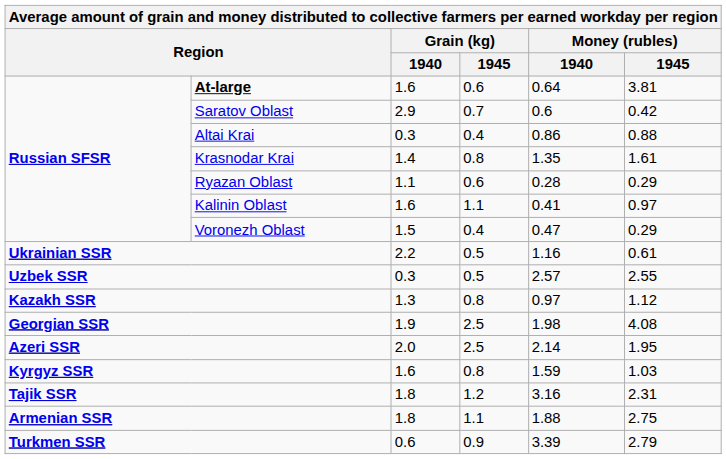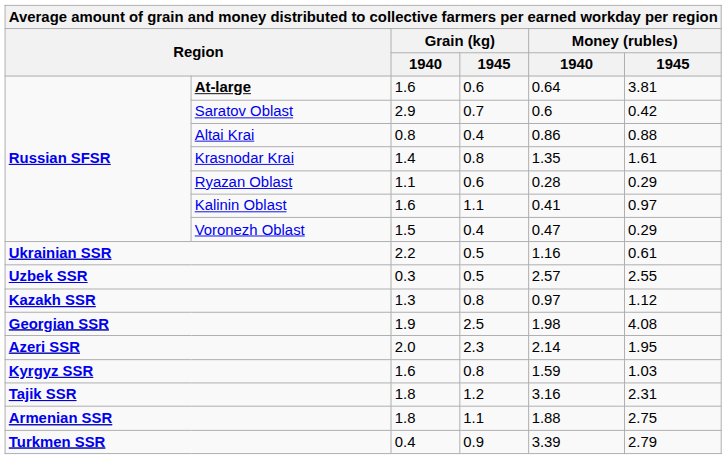 <table class="wikitable mw-collapsible mw-collapsed" style="float:right; margin-left: 10px;">
 <tr>
 <th colspan="6">Average amount of grain and money distributed to collective farmers per earned workday per region</th>
 </tr>
 <tr>
 <th colspan="2" rowspan="2">Region</th>
 <th colspan="2">Grain (kg)</th>
 <th colspan="2">Money (rubles)</th>
 </tr>
 <tr>
 <th>1940</th>
 <th>1945</th>
 <th>1940</th>
 <th>1945</th>
 </tr>
 <tr>
 <td rowspan="7"><u><strong><a href='#'>Russian SFSR</a></strong></u></td>
 <td><strong><u>At-large</u></strong></td>
 <td>1.6</td>
 <td>0.6</td>
 <td>0.64</td>
 <td>3.81</td>
 </tr>
 <tr>
 <td><a href='#'>Saratov Oblast</a></td>
 <td>2.9</td>
 <td>0.7</td>
 <td>0.6</td>
 <td>0.42</td>
 </tr>
 <tr>
 <td><a href='#'>Altai Krai</a></td>
-<td>0.3</td>
+<td>0.8</td>
 <td>0.4</td>
 <td>0.86</td>
 <td>0.88</td>
 </tr>
 <tr>
 <td><a href='#'>Krasnodar Krai</a></td>
 <td>1.4</td>
 <td>0.8</td>
 <td>1.35</td>
 <td>1.61</td>
 </tr>
 <tr>
 <td><a href='#'>Ryazan Oblast</a></td>
 <td>1.1</td>
 <td>0.6</td>
 <td>0.28</td>
 <td>0.29</td>
 </tr>
 <tr>
 <td><a href='#'>Kalinin Oblast</a></td>
 <td>1.6</td>
 <td>1.1</td>
 <td>0.41</td>
 <td>0.97</td>
 </tr>
 <tr>
 <td><a href='#'>Voronezh Oblast</a></td>
 <td>1.5</td>
 <td>0.4</td>
 <td>0.47</td>
 <td>0.29</td>
 </tr>
 <tr>
 <td colspan="2"><strong><u><a href='#'>Ukrainian SSR</a></u></strong></td>
 <td>2.2</td>
 <td>0.5</td>
 <td>1.16</td>
 <td>0.61</td>
 </tr>
 <tr>
 <td colspan="2"><strong><u><a href='#'>Uzbek SSR</a></u></strong></td>
 <td>0.3</td>
 <td>0.5</td>
 <td>2.57</td>
 <td>2.55</td>
 </tr>
 <tr>
 <td colspan="2"><strong><u><a href='#'>Kazakh SSR</a></u></strong></td>
 <td>1.3</td>
 <td>0.8</td>
 <td>0.97</td>
 <td>1.12</td>
 </tr>
 <tr>
 <td colspan="2"><strong><u><a href='#'>Georgian SSR</a></u></strong></td>
 <td>1.9</td>
 <td>2.5</td>
 <td>1.98</td>
 <td>4.08</td>
 </tr>
 <tr>
 <td colspan="2"><strong><u><a href='#'>Azeri SSR</a></u></strong></td>
 <td>2.0</td>
-<td>2.5</td>
+<td>2.3</td>
 <td>2.14</td>
 <td>1.95</td>
 </tr>
 <tr>
 <td colspan="2"><strong><u><a href='#'>Kyrgyz SSR</a></u></strong></td>
 <td>1.6</td>
 <td>0.8</td>
 <td>1.59</td>
 <td>1.03</td>
 </tr>
 <tr>
 <td colspan="2"><strong><u><a href='#'>Tajik SSR</a></u></strong></td>
 <td>1.8</td>
 <td>1.2</td>
 <td>3.16</td>
 <td>2.31</td>
 </tr>
 <tr>
 <td colspan="2"><strong><u><a href='#'>Armenian SSR</a></u></strong></td>
 <td>1.8</td>
 <td>1.1</td>
 <td>1.88</td>
 <td>2.75</td>
 </tr>
 <tr>
 <td colspan="2"><strong><u><a href='#'>Turkmen SSR</a></u></strong></td>
-<td>0.6</td>
+<td>0.4</td>
 <td>0.9</td>
 <td>3.39</td>
 <td>2.79</td>
 </tr>
 </table>
